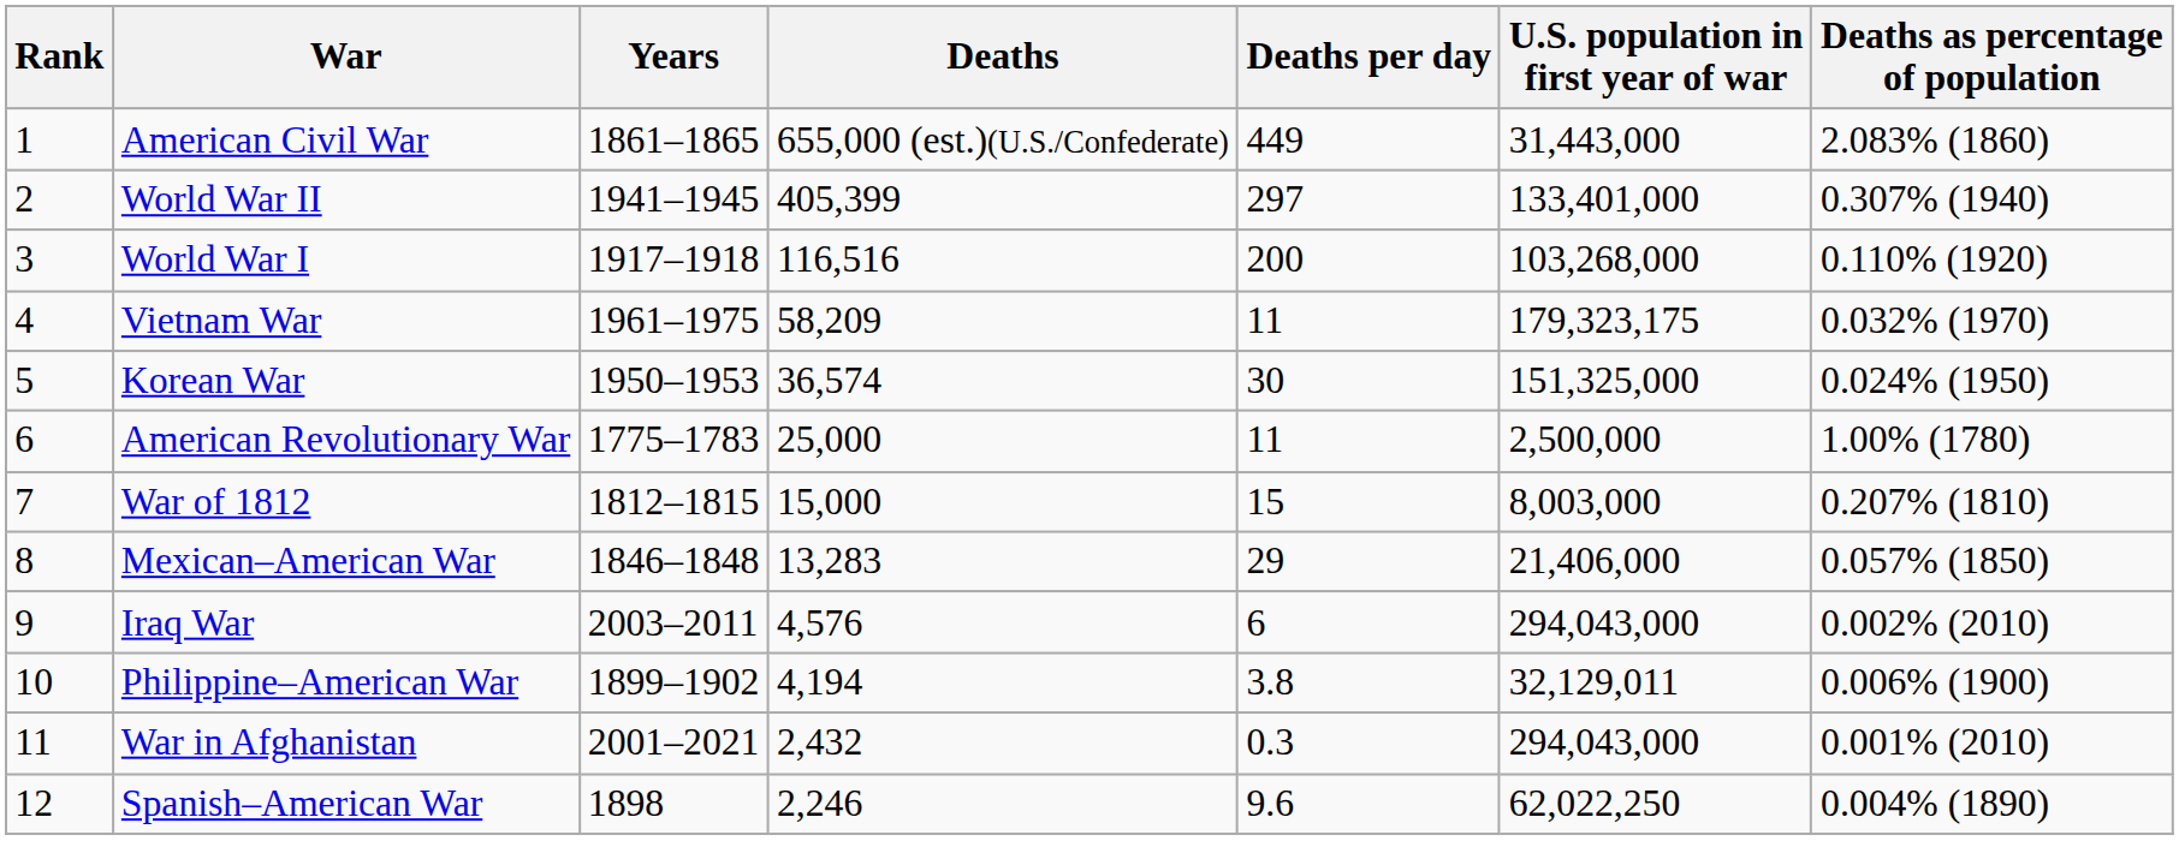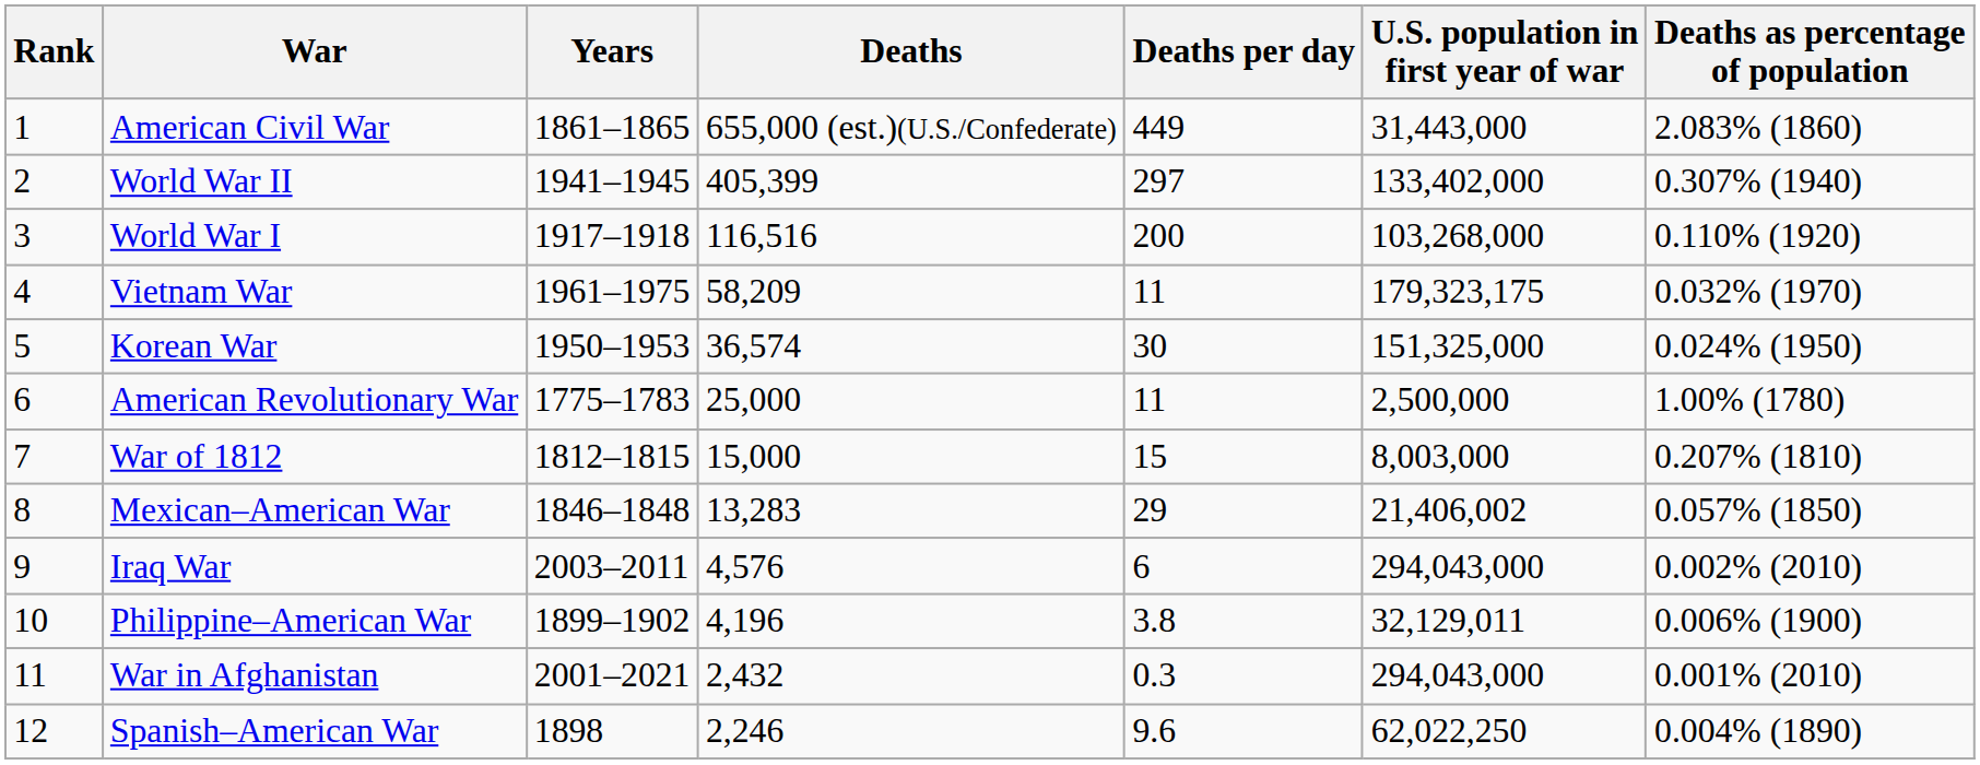 <table class="wikitable sortable">
 <tr>
 <th>Rank</th>
 <th>War</th>
 <th>Years</th>
 <th data-sort-type="number">Deaths</th>
 <th>Deaths per day</th>
 <th>U.S. population in <br> first year of war</th>
 <th>Deaths as percentage <br> of population</th>
 </tr>
 <tr>
 <td>1</td>
 <td><a href='#'>American Civil War</a></td>
 <td>1861–1865</td>
 <td>655,000 (est.)<small>(U.S./Confederate)</small></td>
 <td>449</td>
 <td>31,443,000</td>
 <td>2.083% (1860)</td>
 </tr>
 <tr>
 <td>2</td>
 <td><a href='#'>World War II</a></td>
 <td>1941–1945</td>
 <td>405,399</td>
 <td>297</td>
-<td>133,401,000</td>
+<td>133,402,000</td>
 <td>0.307% (1940)</td>
 </tr>
 <tr>
 <td>3</td>
 <td><a href='#'>World War I</a></td>
 <td>1917–1918</td>
 <td>116,516</td>
 <td>200</td>
 <td>103,268,000</td>
 <td>0.110% (1920)</td>
 </tr>
 <tr>
 <td>4</td>
 <td><a href='#'>Vietnam War</a></td>
 <td>1961–1975</td>
 <td>58,209</td>
 <td>11</td>
 <td>179,323,175</td>
 <td>0.032% (1970)</td>
 </tr>
 <tr>
 <td>5</td>
 <td><a href='#'>Korean War</a></td>
 <td>1950–1953</td>
 <td>36,574</td>
 <td>30</td>
 <td>151,325,000</td>
 <td>0.024% (1950)</td>
 </tr>
 <tr>
 <td>6</td>
 <td><a href='#'>American Revolutionary War</a></td>
 <td>1775–1783</td>
 <td>25,000</td>
 <td>11</td>
 <td>2,500,000</td>
 <td>1.00% (1780)</td>
 </tr>
 <tr>
 <td>7</td>
 <td><a href='#'>War of 1812</a></td>
 <td>1812–1815</td>
 <td>15,000</td>
 <td>15</td>
 <td>8,003,000</td>
 <td>0.207% (1810)</td>
 </tr>
 <tr>
 <td>8</td>
 <td><a href='#'>Mexican–American War</a></td>
 <td>1846–1848</td>
 <td>13,283</td>
 <td>29</td>
-<td>21,406,000</td>
+<td>21,406,002</td>
 <td>0.057% (1850)</td>
 </tr>
 <tr>
 <td>9</td>
 <td><a href='#'>Iraq War</a></td>
 <td>2003–2011</td>
 <td>4,576</td>
 <td>6</td>
 <td>294,043,000</td>
 <td>0.002% (2010)</td>
 </tr>
 <tr>
 <td>10</td>
 <td><a href='#'>Philippine–American War</a></td>
 <td>1899–1902</td>
-<td>4,194</td>
+<td>4,196</td>
 <td>3.8</td>
 <td>32,129,011</td>
 <td>0.006% (1900)</td>
 </tr>
 <tr>
 <td>11</td>
 <td><a href='#'>War in Afghanistan</a></td>
 <td>2001–2021</td>
 <td>2,432</td>
 <td>0.3</td>
 <td>294,043,000</td>
 <td>0.001% (2010)</td>
 </tr>
 <tr>
 <td>12</td>
 <td><a href='#'>Spanish–American War</a></td>
 <td>1898</td>
 <td>2,246</td>
 <td>9.6</td>
 <td>62,022,250</td>
 <td>0.004% (1890)</td>
 </tr>
 </table>
